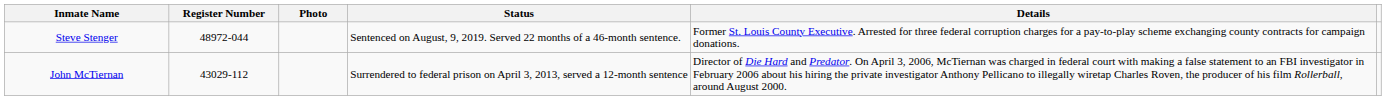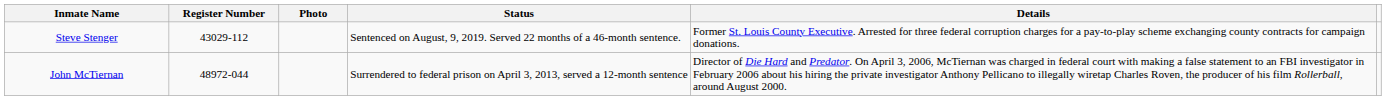 <table class="wikitable sortable">
 <tr>
 <th width=12%>Inmate Name</th>
 <th width=8%>Register Number</th>
 <th width=5%>Photo</th>
 <th width=25%>Status</th>
 <th width=55%>Details</th>
 </tr>
 <tr>
 <td style="text-align:center;"><a href='#'>Steve Stenger</a></td>
-<td style="text-align:center;">48972-044</td>
+<td style="text-align:center;">43029-112</td>
 <td></td>
 <td>Sentenced on August, 9, 2019. Served 22 months of a 46-month sentence.</td>
 <td>Former <a href='#'>St. Louis County Executive</a>. Arrested for three federal corruption charges for a pay-to-play scheme exchanging county contracts for campaign donations.</td>
 <td></td>
 </tr>
 <tr>
 <td style="text-align:center;"><a href='#'>John McTiernan</a></td>
-<td style="text-align:center;">43029-112</td>
+<td style="text-align:center;">48972-044</td>
 <td></td>
 <td>Surrendered to federal prison on April 3, 2013, served a 12-month sentence</td>
 <td>Director of <em><a href='#'>Die Hard</a></em> and <em><a href='#'>Predator</a></em>. On April 3, 2006, McTiernan was charged in federal court with making a false statement to an FBI investigator in February 2006 about his hiring the private investigator Anthony Pellicano to illegally wiretap Charles Roven, the producer of his film <em>Rollerball</em>, around August 2000.</td>
 </tr>
 </table>
